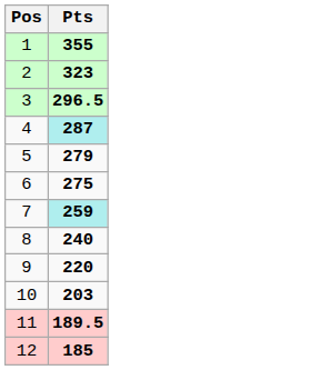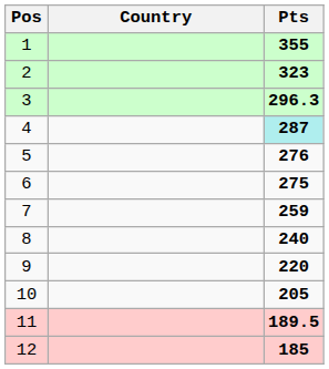 <table class="wikitable" style="text-align: center; font-size:95%">
 <tr>
 <th width="25">Pos</th>
+<th width="150">Country</th>
 <th width="25">Pts</th>
 </tr>
 <tr bgcolor=ccffcc>
 <td>1</td>
+<td align="left"></td>
 <td><strong>355</strong></td>
 </tr>
 <tr bgcolor=ccffcc>
 <td>2</td>
+<td align="left"></td>
 <td><strong>323</strong></td>
 </tr>
 <tr bgcolor=ccffcc>
 <td>3</td>
-<td><strong>296.5</strong></td>
+<td align="left"></td>
+<td><strong>296.3</strong></td>
 </tr>
 <tr>
 <td>4</td>
+<td align="left"></td>
 <td style="background: paleturquoise;"><strong>287</strong></td>
 </tr>
 <tr>
 <td>5</td>
-<td><strong>279</strong></td>
+<td align="left"></td>
+<td><strong>276</strong></td>
 </tr>
 <tr>
 <td>6</td>
+<td align="left"></td>
 <td><strong>275</strong></td>
 </tr>
 <tr>
 <td>7</td>
-<td style="background: paleturquoise;"><strong>259</strong></td>
+<td align="left"></td>
+<td><strong>259</strong></td>
 </tr>
 <tr>
 <td>8</td>
+<td align="left"></td>
 <td><strong>240</strong></td>
 </tr>
 <tr>
 <td>9</td>
+<td align="left"></td>
 <td><strong>220</strong></td>
 </tr>
 <tr>
 <td>10</td>
-<td><strong>203</strong></td>
+<td align="left"></td>
+<td><strong>205</strong></td>
 </tr>
 <tr bgcolor=ffcccc>
 <td>11</td>
+<td align="left"></td>
 <td><strong>189.5</strong></td>
 </tr>
 <tr bgcolor=ffcccc>
 <td>12</td>
+<td align="left"></td>
 <td><strong>185</strong></td>
 </tr>
 </table>
